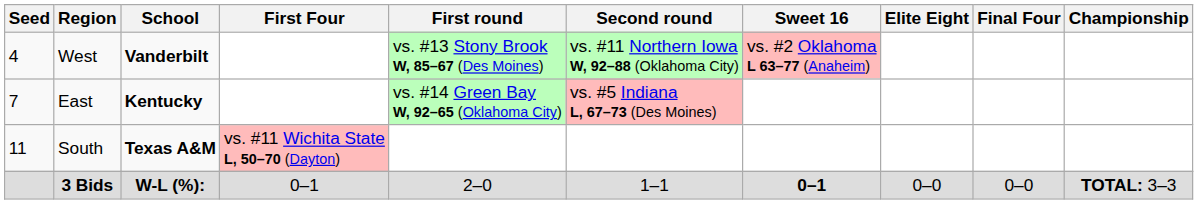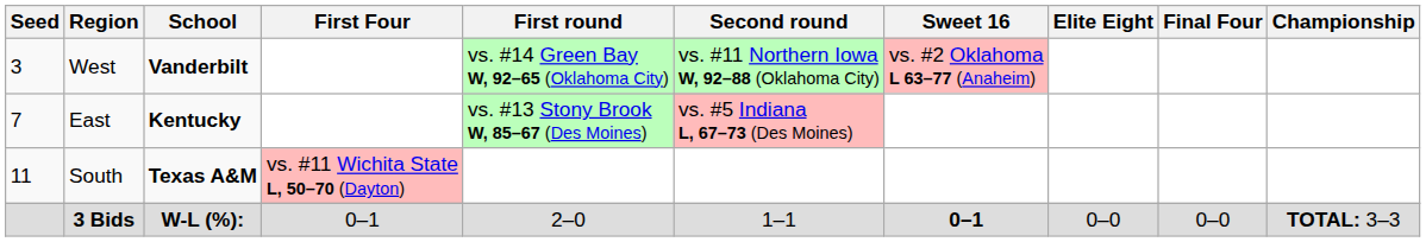 <table class="sortable wikitable" style="white-space:nowrap; font-size:90%;">
 <tr>
 <th>Seed</th>
 <th>Region</th>
 <th>School</th>
 <th>First Four</th>
 <th>First round</th>
 <th>Second round</th>
 <th>Sweet 16</th>
 <th>Elite Eight</th>
 <th>Final Four</th>
 <th>Championship</th>
 </tr>
 <tr>
-<td>4</td>
+<td>3</td>
 <td>West</td>
 <td><strong>Vanderbilt</strong></td>
 <td style="background:#fff;"></td>
-<td style="background:#bfb;">vs. #13 <a href='#'>Stony Brook</a><br><small><strong>W, 85–67</strong> (<a href='#'>Des Moines</a>)</small></td>
+<td style="background:#bfb;">vs. #14 <a href='#'>Green Bay</a><br><small><strong>W, 92–65</strong> (<a href='#'>Oklahoma City</a>)</small></td>
 <td style="background:#bfb;">vs. #11 <a href='#'>Northern Iowa</a><br><small><strong>W, 92–88</strong> (Oklahoma City)</small></td>
 <td style="background:#fbb;">vs. #2 <a href='#'>Oklahoma</a><br><small><strong>L 63–77</strong> (<a href='#'>Anaheim</a>)</small></td>
 <td style="background:#fff;"></td>
 <td style="background:#fff;"></td>
 <td style="background:#fff;"></td>
 </tr>
 <tr>
 <td>7</td>
 <td>East</td>
 <td><strong>Kentucky</strong></td>
 <td style="background:#fff;"></td>
-<td style="background:#bfb;">vs. #14 <a href='#'>Green Bay</a><br><small><strong>W, 92–65</strong> (<a href='#'>Oklahoma City</a>)</small></td>
+<td style="background:#bfb;">vs. #13 <a href='#'>Stony Brook</a><br><small><strong>W, 85–67</strong> (<a href='#'>Des Moines</a>)</small></td>
 <td style="background:#fbb;">vs. #5 <a href='#'>Indiana</a><br><small><strong>L, 67–73</strong> (Des Moines)</small></td>
 <td style="background:#fff;"></td>
 <td style="background:#fff;"></td>
 <td style="background:#fff;"></td>
 <td style="background:#fff;"></td>
 </tr>
 <tr>
 <td>11</td>
 <td>South</td>
 <td><strong>Texas A&M</strong></td>
 <td style="background:#fbb;">vs. #11 <a href='#'>Wichita State</a><br><small><strong>L, 50–70</strong> (<a href='#'>Dayton</a>)</small></td>
 <td style="background:#fff;"></td>
 <td style="background:#fff;"></td>
 <td style="background:#fff;"></td>
 <td style="background:#fff;"></td>
 <td style="background:#fff;"></td>
 <td style="background:#fff;"></td>
 </tr>
 <tr>
 </tr>
 <tr class="sortbottom" style="text-align:center; background:#ddd;">
 <td></td>
 <td><strong>3 Bids</strong></td>
 <td><strong>W-L (%):</strong></td>
 <td>0–1 </td>
 <td>2–0 </td>
 <td>1–1 </td>
 <td><strong>0–1 </strong></td>
 <td>0–0 </td>
 <td>0–0 </td>
 <td><strong>TOTAL:</strong> 3–3 </td>
 </tr>
 </table>
